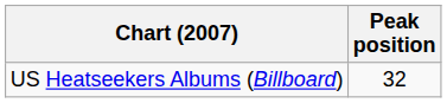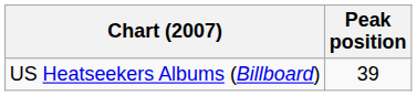 <table class="wikitable sortable plainrowheaders" style="text-align:center">
 <tr>
 <th scope="col">Chart (2007)</th>
 <th scope="col">Peak<br>position</th>
 </tr>
 <tr>
 <td>US <a href='#'>Heatseekers Albums</a> (<em><a href='#'>Billboard</a></em>)</td>
-<td align="center">32</td>
+<td align="center">39</td>
 </tr>
 </table>
